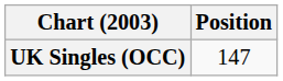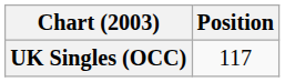 <table class="wikitable plainrowheaders" style="text-align:center">
 <tr>
 <th scope="col">Chart (2003)</th>
 <th scope="col">Position</th>
 </tr>
 <tr>
 <th scope="row">UK Singles (OCC)</th>
-<td>147</td>
+<td>117</td>
 </tr>
 </table>
